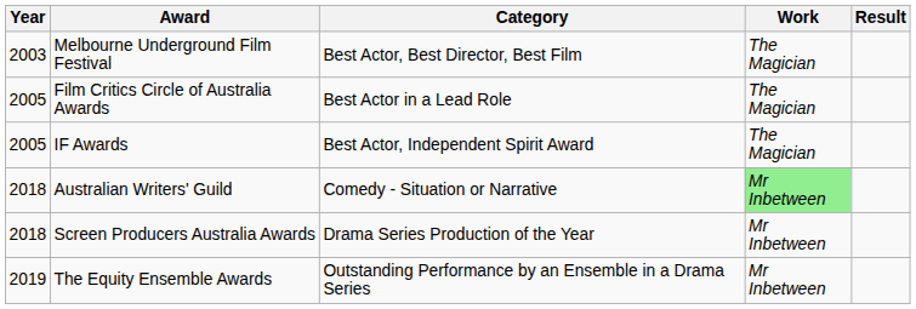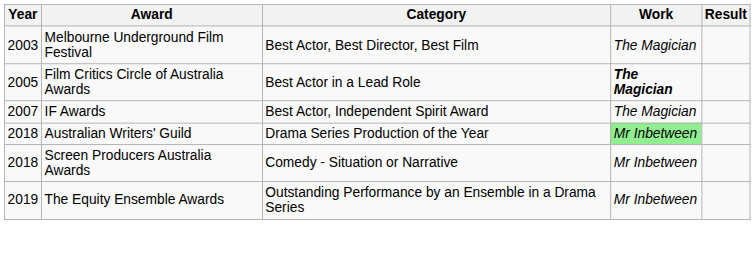 <table class="wikitable">
 <tr>
 <th>Year</th>
 <th>Award</th>
 <th>Category</th>
 <th>Work</th>
 <th>Result</th>
 </tr>
 <tr>
 <td>2003</td>
 <td>Melbourne Underground Film Festival</td>
 <td>Best Actor, Best Director, Best Film</td>
 <td><em>The Magician</em></td>
 <td></td>
 </tr>
 <tr>
 <td>2005</td>
 <td>Film Critics Circle of Australia Awards</td>
 <td>Best Actor in a Lead Role</td>
-<td><em>The Magician</em></td>
+<td><strong><em>The Magician</em></strong></td>
 <td></td>
 </tr>
 <tr>
-<td>2005</td>
+<td>2007</td>
 <td>IF Awards</td>
 <td>Best Actor, Independent Spirit Award</td>
 <td><em>The Magician</em></td>
 <td></td>
 </tr>
 <tr>
 <td>2018</td>
 <td>Australian Writers' Guild</td>
-<td>Comedy - Situation or Narrative</td>
+<td>Drama Series Production of the Year</td>
 <td style="background: lightgreen;"><em>Mr Inbetween</em></td>
 <td></td>
 </tr>
 <tr>
 <td>2018</td>
 <td>Screen Producers Australia Awards</td>
-<td>Drama Series Production of the Year</td>
+<td>Comedy - Situation or Narrative</td>
 <td><em>Mr Inbetween</em></td>
 <td></td>
 </tr>
 <tr>
 <td>2019</td>
 <td>The Equity Ensemble Awards</td>
 <td>Outstanding Performance by an Ensemble in a Drama Series</td>
 <td><em>Mr Inbetween</em></td>
 <td></td>
 </tr>
 </table>
